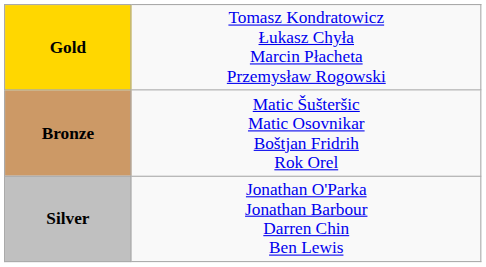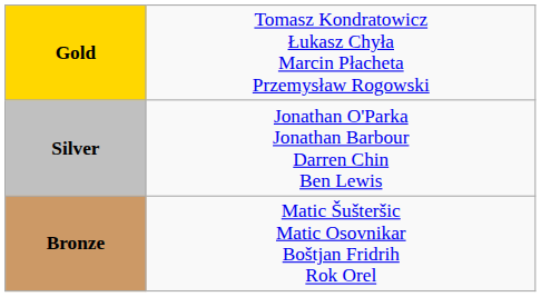 <table class="wikitable" style="text-align:center; " width="35%">
 <tr>
 <td bgcolor="gold"><strong>Gold</strong></td>
 <td><a href='#'>Tomasz Kondratowicz</a><br><a href='#'>Łukasz Chyła</a><br><a href='#'>Marcin Płacheta</a><br><a href='#'>Przemysław Rogowski</a><br>  <small><em></em></small></td>
 </tr>
 <tr>
+<td bgcolor="silver"><strong>Silver</strong></td>
+<td><a href='#'>Jonathan O'Parka</a><br><a href='#'>Jonathan Barbour</a><br><a href='#'>Darren Chin</a><br><a href='#'>Ben Lewis</a><br>  <small><em></em></small></td>
+</tr>
+<tr>
 <td bgcolor="CC9966"><strong>Bronze</strong></td>
 <td><a href='#'>Matic Šušteršic</a><br><a href='#'>Matic Osovnikar</a><br><a href='#'>Boštjan Fridrih</a><br><a href='#'>Rok Orel</a><br>  <small><em></em></small></td>
 </tr>
-<tr>
-<td bgcolor="silver"><strong>Silver</strong></td>
-<td><a href='#'>Jonathan O'Parka</a><br><a href='#'>Jonathan Barbour</a><br><a href='#'>Darren Chin</a><br><a href='#'>Ben Lewis</a><br>  <small><em></em></small></td>
-</tr>
 </table>
